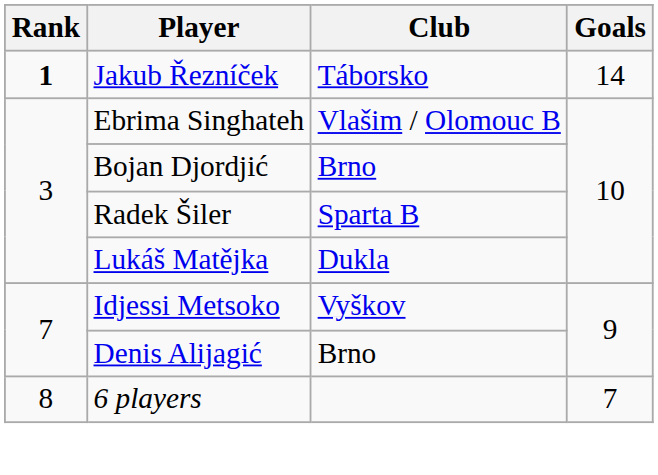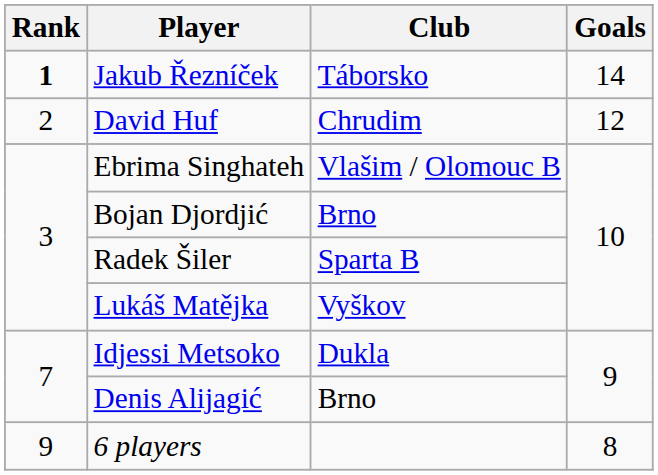 <table class="wikitable" style="text-align: center;">
 <tr>
 <th>Rank</th>
 <th>Player</th>
 <th>Club</th>
 <th>Goals</th>
 </tr>
 <tr>
 <td><strong>1</strong></td>
 <td align="left"> <a href='#'>Jakub Řezníček</a></td>
 <td align="left"><a href='#'>Táborsko</a></td>
 <td>14</td>
+</tr>
+<tr>
+<td>2</td>
+<td align="left"> <a href='#'>David Huf</a></td>
+<td align="left"><a href='#'>Chrudim</a></td>
+<td>12</td>
 </tr>
 <tr>
 <td rowspan=4>3</td>
 <td align="left"> Ebrima Singhateh</td>
 <td align="left"><a href='#'>Vlašim</a> / <a href='#'>Olomouc B</a></td>
 <td rowspan=4>10</td>
 </tr>
 <tr>
 <td align="left"> Bojan Djordjić</td>
 <td align="left"><a href='#'>Brno</a></td>
 </tr>
 <tr>
 <td align="left"> Radek Šiler</td>
 <td align="left"><a href='#'>Sparta B</a></td>
 </tr>
 <tr>
 <td align="left"> <a href='#'>Lukáš Matějka</a></td>
-<td align="left"><a href='#'>Dukla</a></td>
+<td align="left"><a href='#'>Vyškov</a></td>
 </tr>
 <tr>
 <td rowspan=2>7</td>
 <td align="left"> <a href='#'>Idjessi Metsoko</a></td>
-<td align="left"><a href='#'>Vyškov</a></td>
+<td align="left"><a href='#'>Dukla</a></td>
 <td rowspan=2>9</td>
 </tr>
 <tr>
 <td align="left"> <a href='#'>Denis Alijagić</a></td>
 <td align="left">Brno</td>
 </tr>
 <tr>
-<td>8</td>
+<td>9</td>
 <td align="left"><em>6 players</em></td>
 <td align="left"></td>
-<td>7</td>
+<td>8</td>
 </tr>
 </table>
